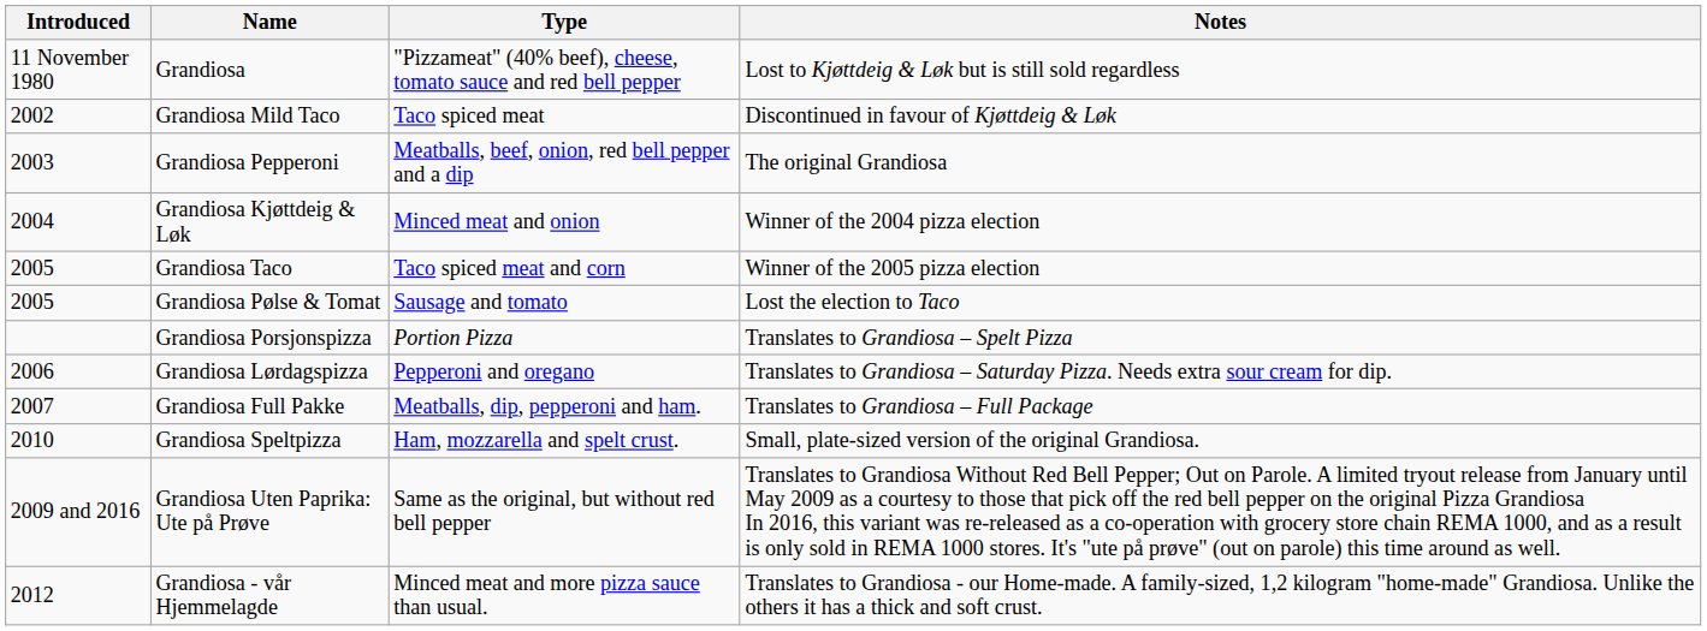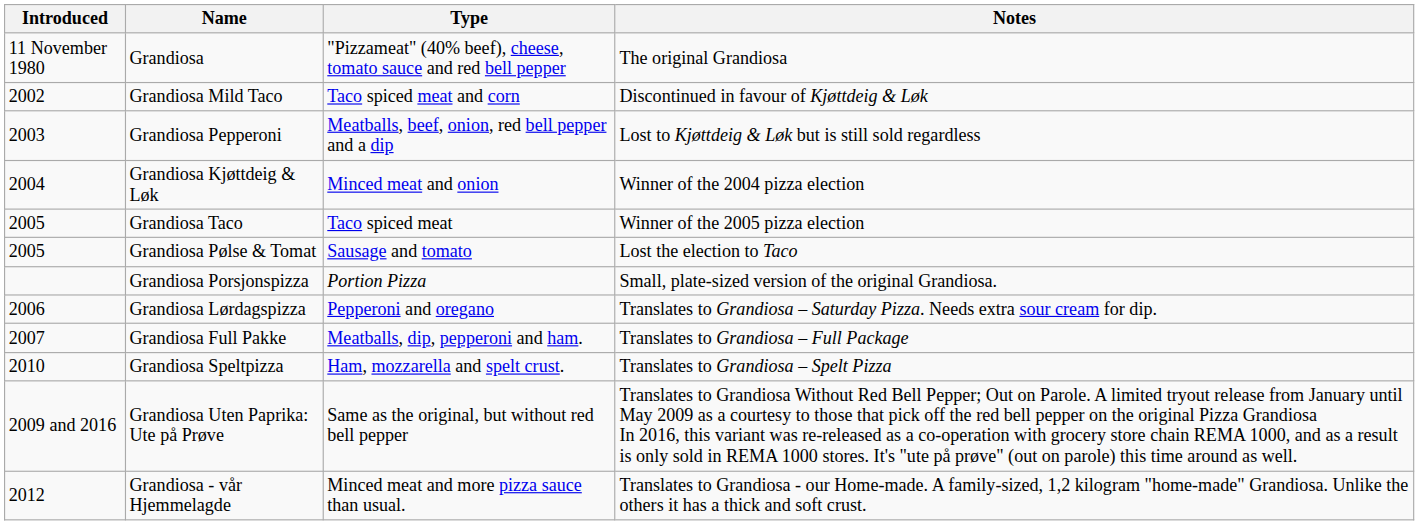 <table class="wikitable">
 <tr>
 <th>Introduced</th>
 <th>Name</th>
 <th>Type</th>
 <th>Notes</th>
 </tr>
 <tr>
 <td>11 November 1980</td>
 <td>Grandiosa</td>
 <td>"Pizzameat" (40% beef), <a href='#'>cheese</a>, <a href='#'>tomato sauce</a> and red <a href='#'>bell pepper</a></td>
-<td>Lost to <em>Kjøttdeig & Løk</em> but is still sold regardless</td>
+<td>The original Grandiosa</td>
 </tr>
 <tr>
 <td>2002</td>
 <td>Grandiosa Mild Taco</td>
-<td><a href='#'>Taco</a> spiced meat</td>
+<td><a href='#'>Taco</a> spiced <a href='#'>meat</a> and <a href='#'>corn</a></td>
 <td>Discontinued in favour of <em>Kjøttdeig & Løk</em></td>
 </tr>
 <tr>
 <td>2003</td>
 <td>Grandiosa Pepperoni</td>
 <td><a href='#'>Meatballs</a>, <a href='#'>beef</a>, <a href='#'>onion</a>, red <a href='#'>bell pepper</a> and a <a href='#'>dip</a></td>
-<td>The original Grandiosa</td>
+<td>Lost to <em>Kjøttdeig & Løk</em> but is still sold regardless</td>
 </tr>
 <tr>
 <td>2004</td>
 <td>Grandiosa Kjøttdeig & Løk</td>
 <td><a href='#'>Minced meat</a> and <a href='#'>onion</a></td>
 <td>Winner of the 2004 pizza election</td>
 </tr>
 <tr>
 <td>2005</td>
 <td>Grandiosa Taco</td>
-<td><a href='#'>Taco</a> spiced <a href='#'>meat</a> and <a href='#'>corn</a></td>
+<td><a href='#'>Taco</a> spiced meat</td>
 <td>Winner of the 2005 pizza election</td>
 </tr>
 <tr>
 <td>2005</td>
 <td>Grandiosa Pølse & Tomat</td>
 <td><a href='#'>Sausage</a> and <a href='#'>tomato</a></td>
 <td>Lost the election to <em>Taco</em></td>
 </tr>
 <tr>
 <td></td>
 <td>Grandiosa Porsjonspizza</td>
 <td><em>Portion Pizza</em></td>
-<td>Translates to <em>Grandiosa – Spelt Pizza</em></td>
+<td>Small, plate-sized version of the original Grandiosa.</td>
 </tr>
 <tr>
 <td>2006</td>
 <td>Grandiosa Lørdagspizza</td>
 <td><a href='#'>Pepperoni</a> and <a href='#'>oregano</a></td>
 <td>Translates to <em>Grandiosa – Saturday Pizza</em>. Needs extra <a href='#'>sour cream</a> for dip.</td>
 </tr>
 <tr>
 <td>2007</td>
 <td>Grandiosa Full Pakke</td>
 <td><a href='#'>Meatballs</a>, <a href='#'>dip</a>, <a href='#'>pepperoni</a> and <a href='#'>ham</a>.</td>
 <td>Translates to <em>Grandiosa – Full Package</em></td>
 </tr>
 <tr>
 <td>2010</td>
 <td>Grandiosa Speltpizza</td>
 <td><a href='#'>Ham</a>, <a href='#'>mozzarella</a> and <a href='#'>spelt crust</a>.</td>
-<td>Small, plate-sized version of the original Grandiosa.</td>
+<td>Translates to <em>Grandiosa – Spelt Pizza</em></td>
 </tr>
 <tr>
 <td>2009 and 2016</td>
 <td>Grandiosa Uten Paprika: Ute på Prøve</td>
 <td>Same as the original, but without red bell pepper</td>
 <td>Translates to Grandiosa Without Red Bell Pepper; Out on Parole. A limited tryout release from January until May 2009 as a courtesy to those that pick off the red bell pepper on the original Pizza Grandiosa<br>In 2016, this variant was re-released as a co-operation with grocery store chain REMA 1000, and as a result is only sold in REMA 1000 stores. It's "ute på prøve" (out on parole) this time around as well.</td>
 </tr>
 <tr>
 <td>2012</td>
 <td>Grandiosa - vår Hjemmelagde</td>
 <td>Minced meat and more <a href='#'>pizza sauce</a> than usual.</td>
 <td>Translates to Grandiosa - our Home-made. A family-sized, 1,2 kilogram "home-made" Grandiosa. Unlike the others it has a thick and soft crust.</td>
 </tr>
 </table>
